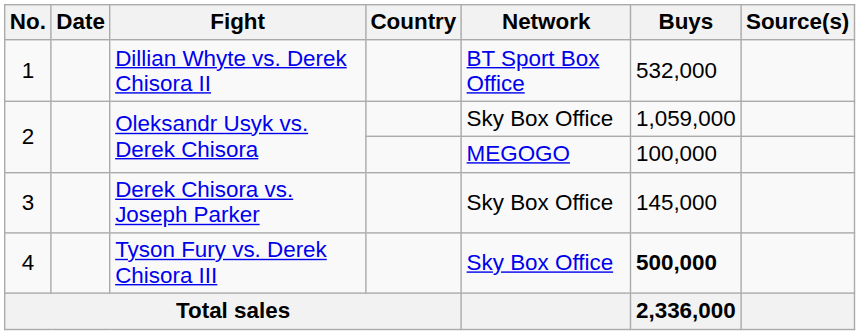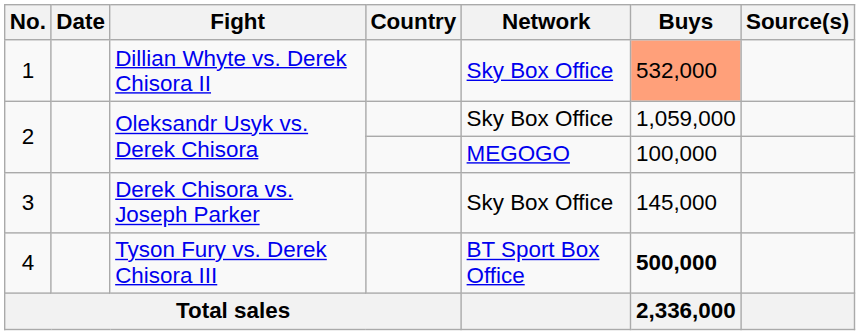 <table class="wikitable sortable">
 <tr>
 <th>No.</th>
 <th>Date</th>
 <th>Fight</th>
 <th>Country</th>
 <th>Network</th>
 <th>Buys</th>
 <th class="unsortable">Source(s)</th>
 </tr>
 <tr>
 <td align=center>1</td>
 <td></td>
 <td><a href='#'>Dillian Whyte vs. Derek Chisora II</a></td>
 <td></td>
-<td><a href='#'>BT Sport Box Office</a></td>
-<td>532,000</td>
+<td><a href='#'>Sky Box Office</a></td>
+<td style="background: lightsalmon;">532,000</td>
 <td></td>
 </tr>
 <tr>
 <td align=center rowspan="2">2</td>
 <td rowspan="2"></td>
 <td rowspan="2"><a href='#'>Oleksandr Usyk vs. Derek Chisora</a></td>
 <td></td>
 <td>Sky Box Office</td>
 <td>1,059,000</td>
 <td></td>
 </tr>
 <tr>
 <td></td>
 <td><a href='#'>MEGOGO</a></td>
 <td>100,000</td>
 <td></td>
 </tr>
 <tr>
 <td align=center>3</td>
 <td></td>
 <td><a href='#'>Derek Chisora vs. Joseph Parker</a></td>
 <td></td>
 <td>Sky Box Office</td>
 <td>145,000</td>
 <td></td>
 </tr>
 <tr>
 <td align=center>4</td>
 <td></td>
 <td><a href='#'>Tyson Fury vs. Derek Chisora III</a></td>
 <td></td>
-<td><a href='#'>Sky Box Office</a></td>
+<td><a href='#'>BT Sport Box Office</a></td>
 <td><strong>500,000</strong></td>
 <td></td>
 </tr>
 <tr>
 <th colspan="4">Total sales</th>
 <th></th>
 <th>2,336,000</th>
 <th></th>
 </tr>
 </table>
